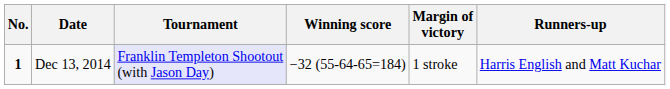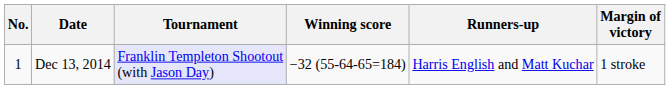 <table class="wikitable" style="font-size:95%;">
 <tr>
 <th>No.</th>
 <th>Date</th>
 <th>Tournament</th>
 <th>Winning score</th>
+<th>Runners-up</th>
 <th>Margin of<br>victory</th>
-<th>Runners-up</th>
 </tr>
 <tr>
-<td align=center><strong>1</strong></td>
+<td align=center>1</td>
 <td>Dec 13, 2014</td>
 <td style="background: lavender;"><a href='#'>Franklin Templeton Shootout</a><br>(with  <a href='#'>Jason Day</a>)</td>
 <td>−32 (55-64-65=184)</td>
+<td> <a href='#'>Harris English</a> and  <a href='#'>Matt Kuchar</a></td>
 <td>1 stroke</td>
-<td> <a href='#'>Harris English</a> and  <a href='#'>Matt Kuchar</a></td>
 </tr>
 </table>
